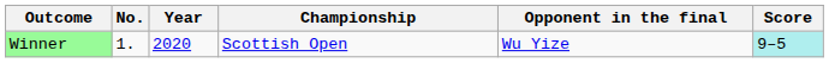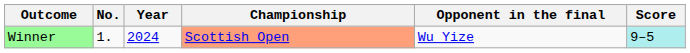 <table class="wikitable sortable">
 <tr>
 <th scope="col" style="width:80px;">Outcome</th>
 <th scope="col" style="width:20px;">No.</th>
 <th scope="col" style="width:50px;">Year</th>
 <th scope="col" style="width:220px;">Championship</th>
 <th scope="col" style="width:200px;">Opponent in the final</th>
 <th scope="col" style="width:50px;">Score</th>
 </tr>
 <tr>
 <td style="background:#98FB98">Winner</td>
 <td>1.</td>
-<td><a href='#'>2020</a></td>
-<td><a href='#'>Scottish Open</a></td>
+<td><a href='#'>2024</a></td>
+<td style="background: lightsalmon;"><a href='#'>Scottish Open</a></td>
 <td> <a href='#'>Wu Yize</a></td>
 <td style="background: paleturquoise;">9–5</td>
 </tr>
 </table>
